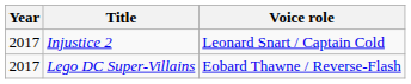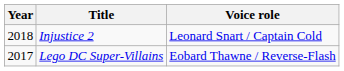 <table class="wikitable sortable">
 <tr>
 <th>Year</th>
 <th>Title</th>
 <th>Voice role</th>
 </tr>
 <tr>
-<td>2017</td>
+<td>2018</td>
 <td><em><a href='#'>Injustice 2</a></em></td>
 <td><a href='#'>Leonard Snart / Captain Cold</a></td>
 </tr>
 <tr>
 <td>2017</td>
 <td><em><a href='#'>Lego DC Super-Villains</a></em></td>
 <td><a href='#'>Eobard Thawne / Reverse-Flash</a></td>
 </tr>
 </table>
